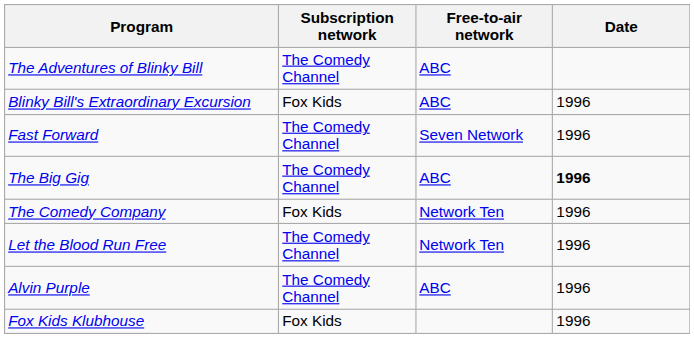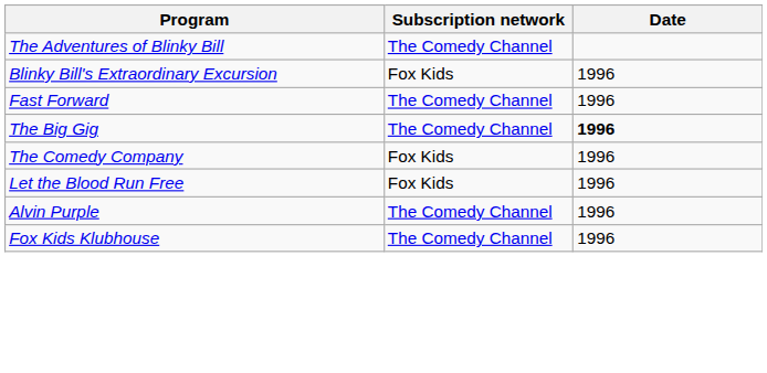 <table class="wikitable sortable" width="100%" style="font-size:87%;">
 <tr bgcolor="#efefef">
 <th width=40%>Program</th>
 <th width=20%>Subscription network</th>
-<th width=20%>Free-to-air network</th>
 <th width=20%>Date</th>
 </tr>
 <tr>
 <td><em><a href='#'>The Adventures of Blinky Bill</a></em></td>
 <td><a href='#'>The Comedy Channel</a></td>
-<td><a href='#'>ABC</a></td>
 <td></td>
 </tr>
 <tr>
 <td><em><a href='#'>Blinky Bill's Extraordinary Excursion</a></em></td>
 <td>Fox Kids</td>
-<td><a href='#'>ABC</a></td>
 <td>1996</td>
 </tr>
 <tr>
 <td><em><a href='#'>Fast Forward</a></em></td>
 <td><a href='#'>The Comedy Channel</a></td>
-<td><a href='#'>Seven Network</a></td>
 <td>1996</td>
 </tr>
 <tr>
 <td><em><a href='#'>The Big Gig</a></em></td>
 <td><a href='#'>The Comedy Channel</a></td>
-<td><a href='#'>ABC</a></td>
 <td><strong>1996</strong></td>
 </tr>
 <tr>
 <td><em><a href='#'>The Comedy Company</a></em></td>
 <td>Fox Kids</td>
-<td><a href='#'>Network Ten</a></td>
 <td>1996</td>
 </tr>
 <tr>
 <td><em><a href='#'>Let the Blood Run Free</a></em></td>
-<td><a href='#'>The Comedy Channel</a></td>
-<td><a href='#'>Network Ten</a></td>
+<td>Fox Kids</td>
 <td>1996</td>
 </tr>
 <tr>
 <td><em><a href='#'>Alvin Purple</a></em></td>
 <td><a href='#'>The Comedy Channel</a></td>
-<td><a href='#'>ABC</a></td>
 <td>1996</td>
 </tr>
 <tr>
 <td><em><a href='#'>Fox Kids Klubhouse</a></em></td>
-<td>Fox Kids</td>
-<td></td>
+<td><a href='#'>The Comedy Channel</a></td>
 <td>1996</td>
 </tr>
 </table>
